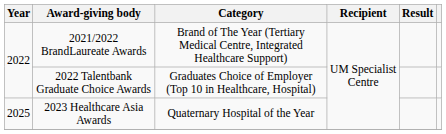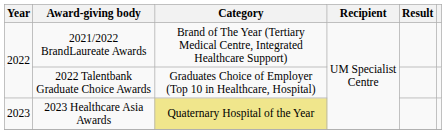 <table class="wikitable" style="text-align:center">
 <tr>
 <th>Year</th>
 <th>Award-giving body</th>
 <th>Category</th>
 <th>Recipient</th>
 <th>Result</th>
 <th></th>
 </tr>
 <tr>
 <td rowspan="2">2022</td>
 <td>2021/2022 BrandLaureate Awards</td>
 <td>Brand of The Year (Tertiary Medical Centre, Integrated Healthcare Support)</td>
 <td rowspan="3">UM Specialist Centre</td>
 <td></td>
 <td></td>
 </tr>
 <tr>
 <td>2022 Talentbank Graduate Choice Awards</td>
 <td>Graduates Choice of Employer (Top 10 in Healthcare, Hospital)</td>
 <td></td>
 <td></td>
 </tr>
 <tr>
-<td>2025</td>
+<td>2023</td>
 <td>2023 Healthcare Asia Awards</td>
-<td>Quaternary Hospital of the Year</td>
+<td style="background: khaki;">Quaternary Hospital of the Year</td>
 <td></td>
 <td></td>
 </tr>
 <tr>
 </tr>
 </table>
